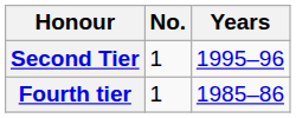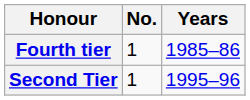 <table class="wikitable plainrowheaders">
 <tr>
 <th scope=col>Honour</th>
 <th scope=col>No.</th>
 <th scope=col>Years</th>
 </tr>
 <tr>
+<th scope=row><a href='#'>Fourth tier</a></th>
+<td>1</td>
+<td><a href='#'>1985–86</a></td>
+</tr>
+<tr>
 <th scope=row><a href='#'>Second Tier</a></th>
 <td>1</td>
 <td><a href='#'>1995–96</a></td>
 </tr>
-<tr>
-<th scope=row><a href='#'>Fourth tier</a></th>
-<td>1</td>
-<td><a href='#'>1985–86</a></td>
-</tr>
 </table>
